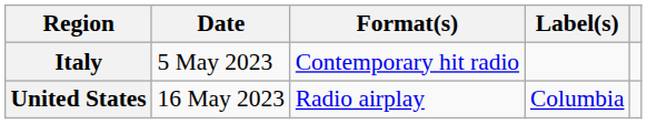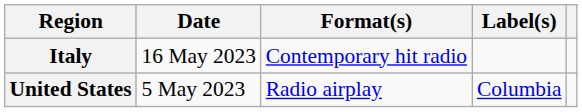 <table class="wikitable plainrowheaders">
 <tr>
 <th scope="col">Region</th>
 <th scope="col">Date</th>
 <th scope="col">Format(s)</th>
 <th scope="col">Label(s)</th>
 <th scope="col"></th>
 </tr>
 <tr>
 <th scope="row">Italy</th>
-<td>5 May 2023</td>
+<td>16 May 2023</td>
 <td><a href='#'>Contemporary hit radio</a></td>
 <td></td>
 <td style="text-align:center;"></td>
 </tr>
 <tr>
 <th scope="row">United States</th>
-<td>16 May 2023</td>
+<td>5 May 2023</td>
 <td><a href='#'>Radio airplay</a></td>
 <td><a href='#'>Columbia</a></td>
 <td style="text-align:center;"></td>
 </tr>
 </table>
